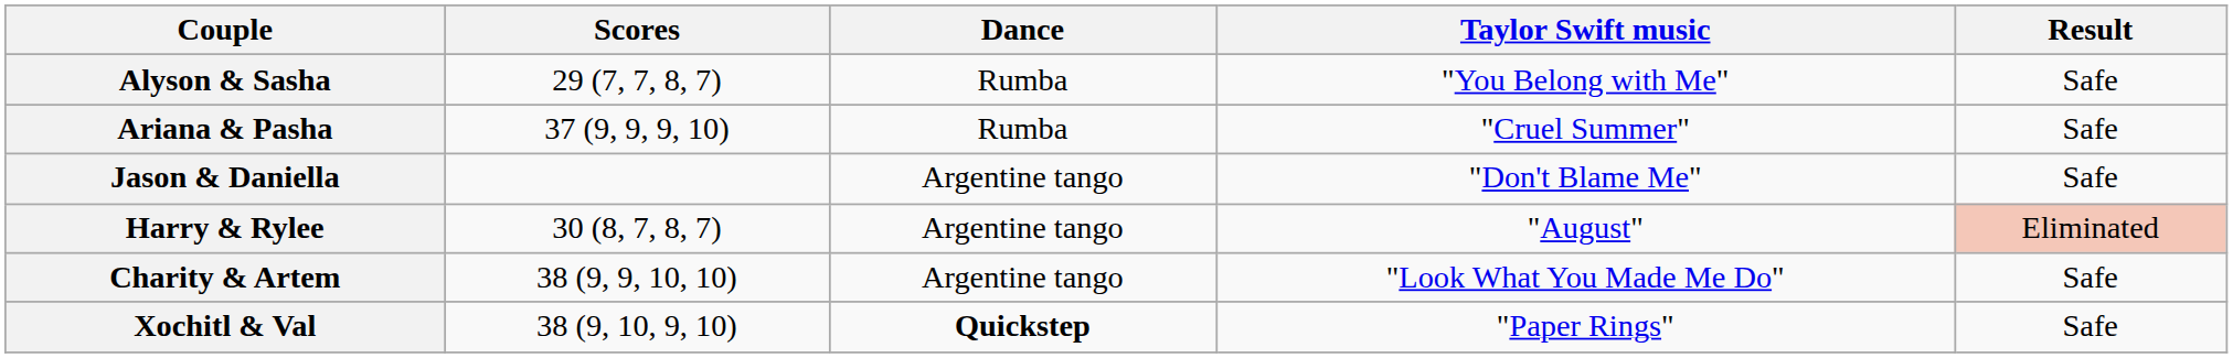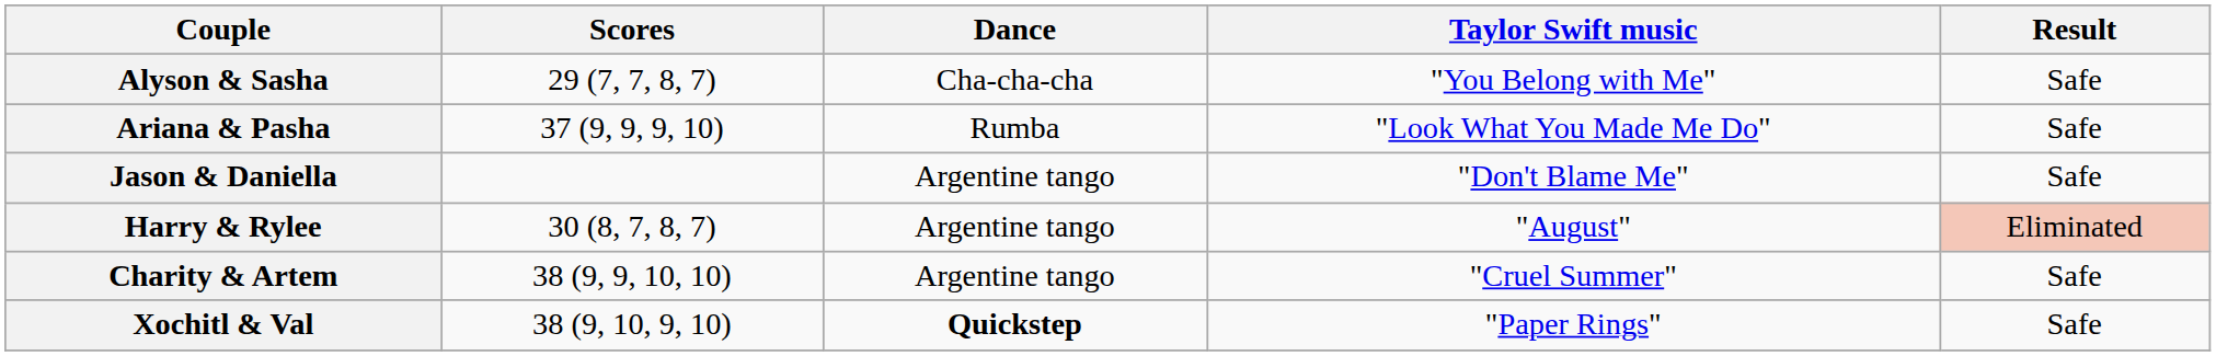 <table class="wikitable sortable" style="text-align:center; width: 90%">
 <tr>
 <th scope="col">Couple</th>
 <th scope="col">Scores</th>
 <th scope="col" class="unsortable">Dance</th>
 <th class="unsortable" scope="col"><a href='#'>Taylor Swift music</a></th>
 <th class="unsortable" scope="col">Result</th>
 </tr>
 <tr>
 <th scope="row">Alyson & Sasha</th>
 <td>29 (7, 7, 8, 7)</td>
-<td>Rumba</td>
+<td>Cha-cha-cha</td>
 <td>"<a href='#'>You Belong with Me</a>"</td>
 <td>Safe</td>
 </tr>
 <tr>
 <th scope="row">Ariana & Pasha</th>
 <td>37 (9, 9, 9, 10)</td>
 <td>Rumba</td>
-<td>"<a href='#'>Cruel Summer</a>"</td>
+<td>"<a href='#'>Look What You Made Me Do</a>"</td>
 <td>Safe</td>
 </tr>
 <tr>
 <th scope="row">Jason & Daniella</th>
 <td></td>
 <td>Argentine tango</td>
 <td>"<a href='#'>Don't Blame Me</a>"</td>
 <td>Safe</td>
 </tr>
 <tr>
 <th scope="row">Harry & Rylee</th>
 <td>30 (8, 7, 8, 7)</td>
 <td>Argentine tango</td>
 <td>"<a href='#'>August</a>"</td>
 <td bgcolor="f4c7b8">Eliminated</td>
 </tr>
 <tr>
 <th scope="row">Charity & Artem</th>
 <td>38 (9, 9, 10, 10)</td>
 <td>Argentine tango</td>
-<td>"<a href='#'>Look What You Made Me Do</a>"</td>
+<td>"<a href='#'>Cruel Summer</a>"</td>
 <td>Safe</td>
 </tr>
 <tr>
 <th scope="row">Xochitl & Val</th>
 <td>38 (9, 10, 9, 10)</td>
 <td><strong>Quickstep</strong></td>
 <td>"<a href='#'>Paper Rings</a>"</td>
 <td>Safe</td>
 </tr>
 </table>
